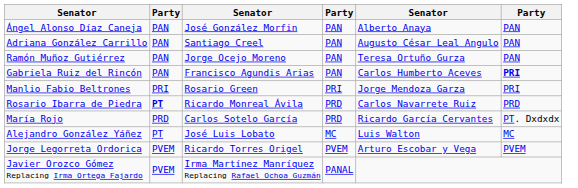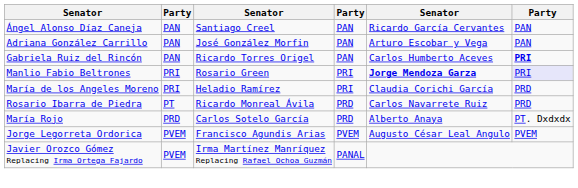 <table class="wikitable">
 <tr style="background:#efefef;">
 <th>Senator</th>
 <th>Party</th>
 <th>Senator</th>
 <th>Party</th>
 <th>Senator</th>
 <th>Party</th>
 </tr>
 <tr>
 <td><a href='#'>Ángel Alonso Díaz Caneja</a></td>
 <td><a href='#'>PAN</a></td>
-<td><a href='#'>José González Morfin</a></td>
+<td><a href='#'>Santiago Creel</a></td>
 <td><a href='#'>PAN</a></td>
-<td><a href='#'>Alberto Anaya</a></td>
+<td><a href='#'>Ricardo García Cervantes</a></td>
 <td><a href='#'>PAN</a></td>
 </tr>
 <tr>
 <td><a href='#'>Adriana González Carrillo</a></td>
 <td><a href='#'>PAN</a></td>
-<td><a href='#'>Santiago Creel</a></td>
+<td><a href='#'>José González Morfin</a></td>
 <td><a href='#'>PAN</a></td>
-<td><a href='#'>Augusto César Leal Angulo</a></td>
-<td><a href='#'>PAN</a></td>
-</tr>
-<tr>
-<td><a href='#'>Ramón Muñoz Gutiérrez</a></td>
-<td><a href='#'>PAN</a></td>
-<td><a href='#'>Jorge Ocejo Moreno</a></td>
-<td><a href='#'>PAN</a></td>
-<td><a href='#'>Teresa Ortuño Gurza</a></td>
+<td><a href='#'>Arturo Escobar y Vega</a></td>
 <td><a href='#'>PAN</a></td>
 </tr>
 <tr>
 <td><a href='#'>Gabriela Ruiz del Rincón</a></td>
 <td><a href='#'>PAN</a></td>
-<td><a href='#'>Francisco Agundis Arias</a></td>
+<td><a href='#'>Ricardo Torres Origel</a></td>
 <td><a href='#'>PAN</a></td>
 <td><a href='#'>Carlos Humberto Aceves</a></td>
 <td><strong><a href='#'>PRI</a></strong></td>
 </tr>
 <tr>
 <td><a href='#'>Manlio Fabio Beltrones</a></td>
 <td><a href='#'>PRI</a></td>
 <td><a href='#'>Rosario Green</a></td>
 <td><a href='#'>PRI</a></td>
-<td><a href='#'>Jorge Mendoza Garza</a></td>
+<td><strong><a href='#'>Jorge Mendoza Garza</a></strong></td>
+<td style="background: lavender;"><a href='#'>PRI</a></td>
+</tr>
+<tr>
+<td><a href='#'>María de los Angeles Moreno</a></td>
 <td><a href='#'>PRI</a></td>
+<td><a href='#'>Heladio Ramírez</a></td>
+<td><a href='#'>PRI</a></td>
+<td><a href='#'>Claudia Corichi García</a></td>
+<td><a href='#'>PRD</a></td>
 </tr>
 <tr>
 <td><a href='#'>Rosario Ibarra de Piedra</a></td>
-<td><strong><a href='#'>PT</a></strong></td>
+<td><a href='#'>PT</a></td>
 <td><a href='#'>Ricardo Monreal Ávila</a></td>
 <td><a href='#'>PRD</a></td>
 <td><a href='#'>Carlos Navarrete Ruiz</a></td>
 <td><a href='#'>PRD</a></td>
 </tr>
 <tr>
 <td><a href='#'>María Rojo</a></td>
 <td><a href='#'>PRD</a></td>
 <td><a href='#'>Carlos Sotelo García</a></td>
 <td><a href='#'>PRD</a></td>
-<td><a href='#'>Ricardo García Cervantes</a></td>
+<td><a href='#'>Alberto Anaya</a></td>
 <td><a href='#'>PT</a>. Dxdxdx</td>
-</tr>
-<tr>
-<td><a href='#'>Alejandro González Yáñez</a></td>
-<td><a href='#'>PT</a></td>
-<td><a href='#'>José Luis Lobato</a></td>
-<td><a href='#'>MC</a></td>
-<td><a href='#'>Luis Walton</a></td>
-<td><a href='#'>MC</a></td>
 </tr>
 <tr>
 <td><a href='#'>Jorge Legorreta Ordorica</a></td>
 <td><a href='#'>PVEM</a></td>
-<td><a href='#'>Ricardo Torres Origel</a></td>
+<td><a href='#'>Francisco Agundis Arias</a></td>
 <td><a href='#'>PVEM</a></td>
-<td><a href='#'>Arturo Escobar y Vega</a></td>
+<td><a href='#'>Augusto César Leal Angulo</a></td>
 <td><a href='#'>PVEM</a></td>
 </tr>
 <tr>
 <td><a href='#'>Javier Orozco Gómez</a> <br><small>Replacing <a href='#'>Irma Ortega Fajardo</a></small></td>
 <td><a href='#'>PVEM</a></td>
 <td><a href='#'>Irma Martínez Manríquez</a><br><small>Replacing <a href='#'>Rafael Ochoa Guzmán</a></small></td>
 <td><a href='#'>PANAL</a></td>
 </tr>
 </table>
